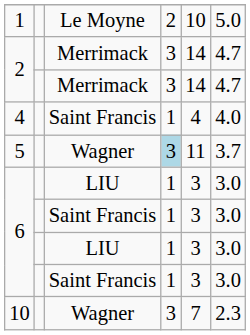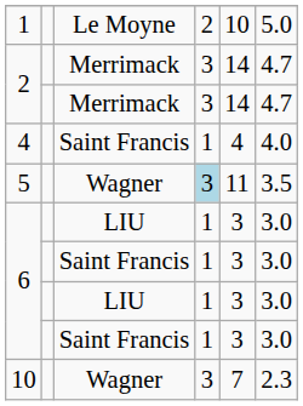 <table class="wikitable sortable" style="text-align:center">
 <tr>
 </tr>
 <tr>
 <td>1</td>
 <td></td>
 <td>Le Moyne</td>
 <td>2</td>
 <td>10</td>
 <td>5.0</td>
 </tr>
 <tr>
 <td rowspan="2">2</td>
 <td></td>
 <td>Merrimack</td>
 <td>3</td>
 <td>14</td>
 <td>4.7</td>
 </tr>
 <tr>
 <td></td>
 <td>Merrimack</td>
 <td>3</td>
 <td>14</td>
 <td>4.7</td>
 </tr>
 <tr>
 <td>4</td>
 <td></td>
 <td>Saint Francis</td>
 <td>1</td>
 <td>4</td>
 <td>4.0</td>
 </tr>
 <tr>
 <td>5</td>
 <td></td>
 <td>Wagner</td>
 <td style="background: lightblue;">3</td>
 <td>11</td>
-<td>3.7</td>
+<td>3.5</td>
 </tr>
 <tr>
 <td rowspan="4">6</td>
 <td></td>
 <td>LIU</td>
 <td>1</td>
 <td>3</td>
 <td>3.0</td>
 </tr>
 <tr>
 <td></td>
 <td>Saint Francis</td>
 <td>1</td>
 <td>3</td>
 <td>3.0</td>
 </tr>
 <tr>
 <td></td>
 <td>LIU</td>
 <td>1</td>
 <td>3</td>
 <td>3.0</td>
 </tr>
 <tr>
 <td></td>
 <td>Saint Francis</td>
 <td>1</td>
 <td>3</td>
 <td>3.0</td>
 </tr>
 <tr>
 <td>10</td>
 <td></td>
 <td>Wagner</td>
 <td>3</td>
 <td>7</td>
 <td>2.3</td>
 </tr>
 </table>
